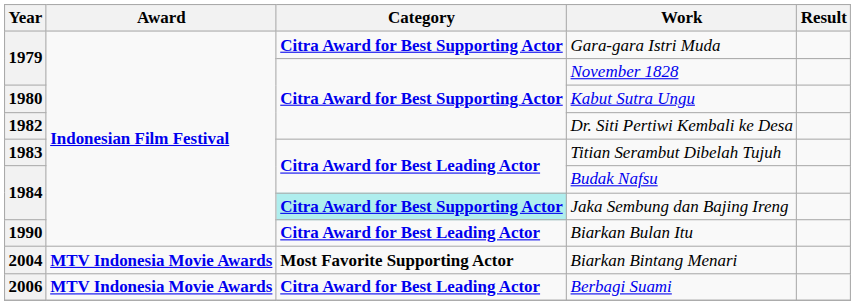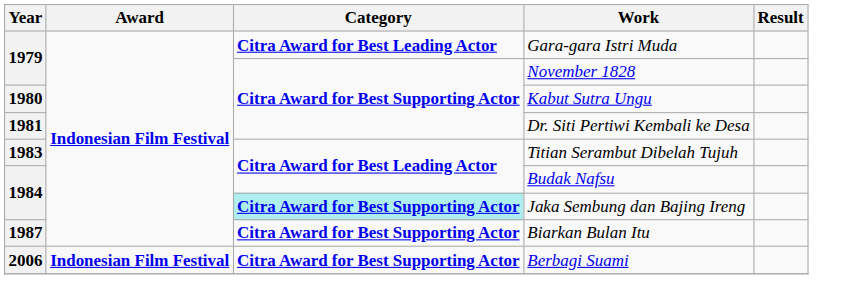 <table class="wikitable sortable">
 <tr>
 <th>Year</th>
 <th>Award</th>
 <th>Category</th>
 <th>Work</th>
 <th>Result</th>
 </tr>
 <tr>
 <th rowspan="2">1979</th>
 <td rowspan="8"><strong><a href='#'>Indonesian Film Festival</a></strong></td>
-<td><strong><a href='#'>Citra Award for Best Supporting Actor</a></strong></td>
+<td><strong><a href='#'>Citra Award for Best Leading Actor</a></strong></td>
 <td><em>Gara-gara Istri Muda</em></td>
 <td></td>
 </tr>
 <tr>
 <td rowspan="3"><strong><a href='#'>Citra Award for Best Supporting Actor</a></strong></td>
 <td><em><a href='#'>November 1828</a></em></td>
 <td></td>
 </tr>
 <tr>
 <th>1980</th>
 <td><em><a href='#'>Kabut Sutra Ungu</a></em></td>
 <td></td>
 </tr>
 <tr>
-<th>1982</th>
+<th>1981</th>
 <td><em>Dr. Siti Pertiwi Kembali ke Desa</em></td>
 <td></td>
 </tr>
 <tr>
 <th>1983</th>
 <td rowspan="2"><strong><a href='#'>Citra Award for Best Leading Actor</a></strong></td>
 <td><em>Titian Serambut Dibelah Tujuh</em></td>
 <td></td>
 </tr>
 <tr>
 <th rowspan="2">1984</th>
 <td><em><a href='#'>Budak Nafsu</a></em></td>
 <td></td>
 </tr>
 <tr>
 <td style="background: paleturquoise;"><strong><a href='#'>Citra Award for Best Supporting Actor</a></strong></td>
 <td><em>Jaka Sembung dan Bajing Ireng</em></td>
 <td></td>
 </tr>
 <tr>
-<th>1990</th>
-<td><strong><a href='#'>Citra Award for Best Leading Actor</a></strong></td>
+<th>1987</th>
+<td><strong><a href='#'>Citra Award for Best Supporting Actor</a></strong></td>
 <td><em>Biarkan Bulan Itu</em></td>
 <td></td>
 </tr>
 <tr>
-<th>2004</th>
-<td><strong><a href='#'>MTV Indonesia Movie Awards</a></strong></td>
-<td><strong>Most Favorite Supporting Actor</strong></td>
-<td><em>Biarkan Bintang Menari</em></td>
-<td></td>
-</tr>
-<tr>
 <th>2006</th>
-<td><strong><a href='#'>MTV Indonesia Movie Awards</a></strong></td>
-<td><strong><a href='#'>Citra Award for Best Leading Actor</a></strong></td>
+<td><strong><a href='#'>Indonesian Film Festival</a></strong></td>
+<td><strong><a href='#'>Citra Award for Best Supporting Actor</a></strong></td>
 <td><em><a href='#'>Berbagi Suami</a></em></td>
 <td></td>
 </tr>
 <tr>
 </tr>
 </table>
